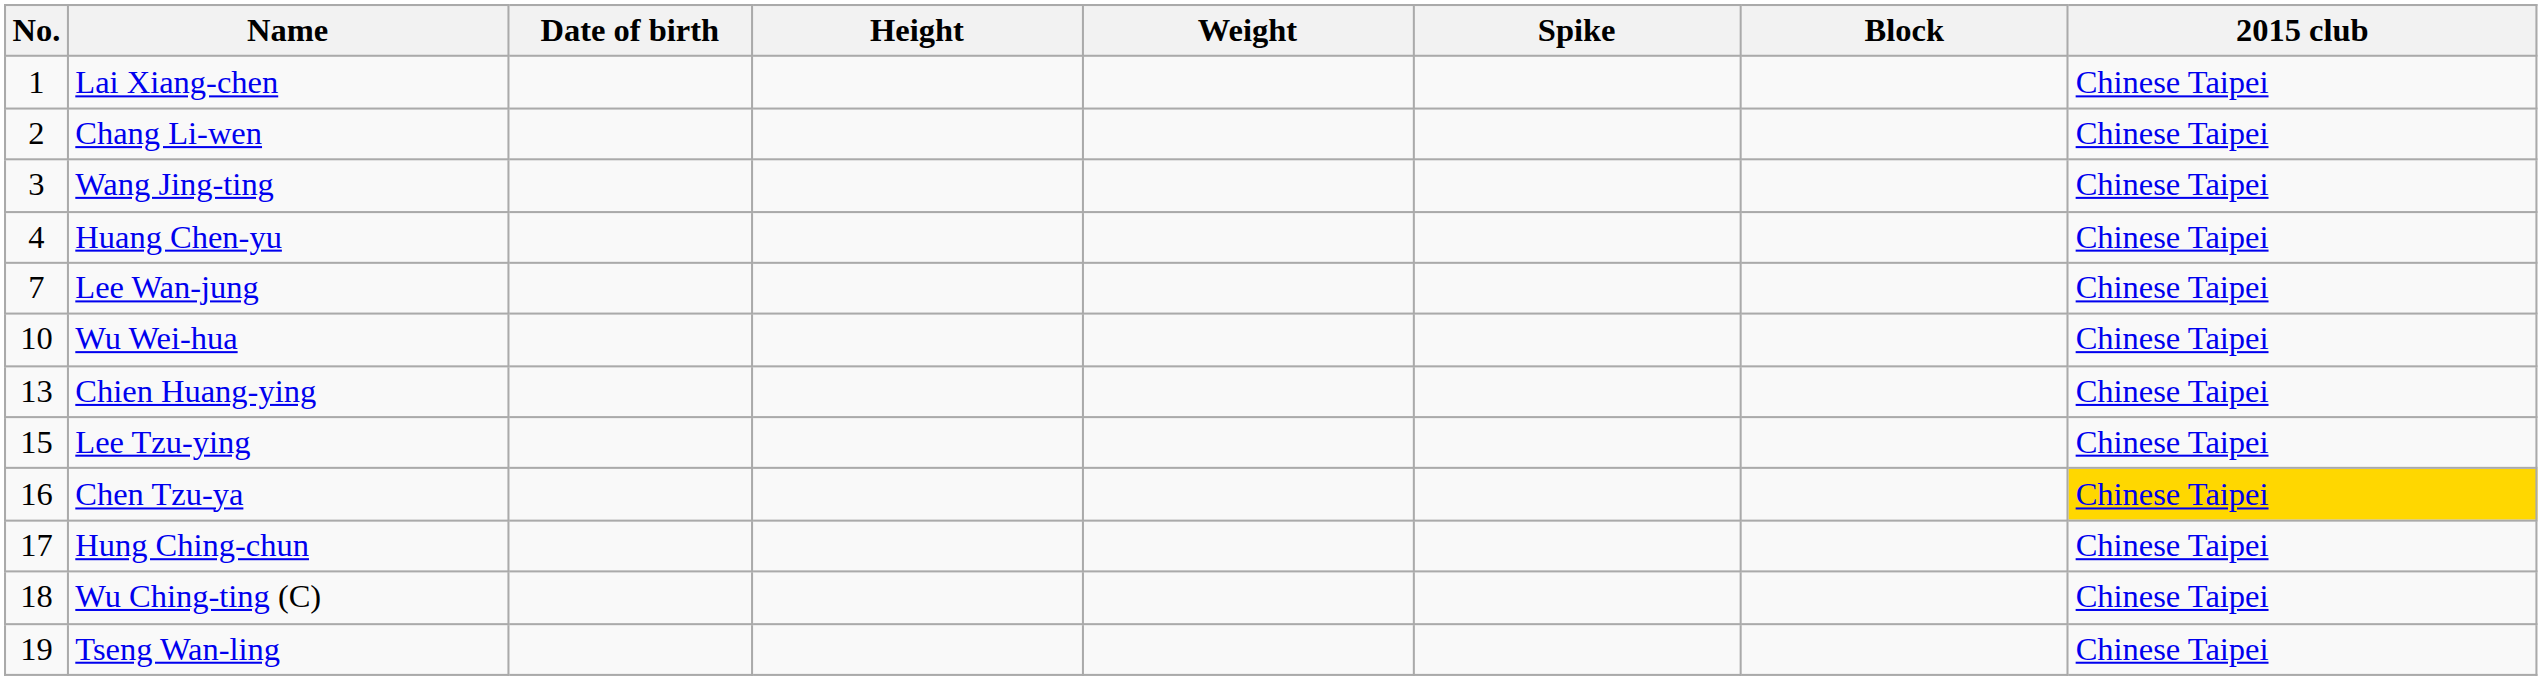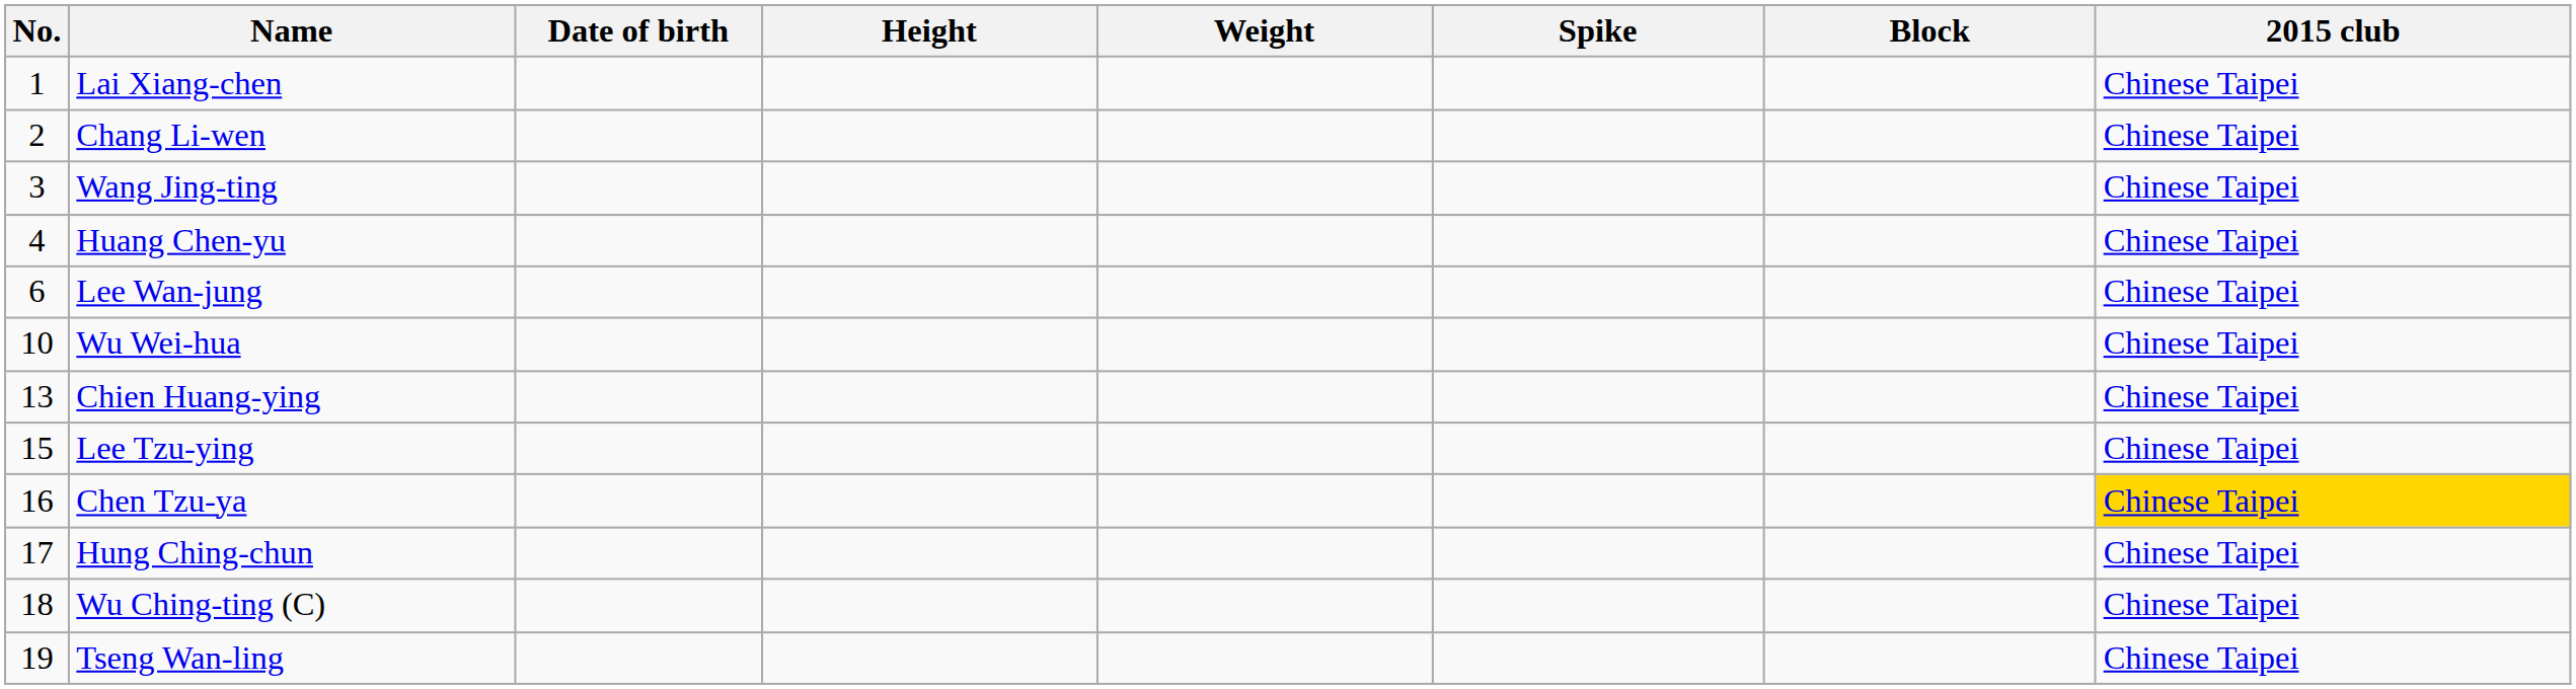 <table class="wikitable sortable" style="text-align:center;">
 <tr>
 <th>No.</th>
 <th style="width:15em">Name</th>
 <th style="width:8em">Date of birth</th>
 <th style="width:11em">Height</th>
 <th style="width:11em">Weight</th>
 <th style="width:11em">Spike</th>
 <th style="width:11em">Block</th>
 <th style="width:16em">2015 club</th>
 </tr>
 <tr>
 <td>1</td>
 <td align=left><a href='#'>Lai Xiang-chen</a></td>
 <td align=right></td>
 <td></td>
 <td></td>
 <td></td>
 <td></td>
 <td align=left> <a href='#'>Chinese Taipei</a></td>
 </tr>
 <tr>
 <td>2</td>
 <td align=left><a href='#'>Chang Li-wen</a></td>
 <td align=right></td>
 <td></td>
 <td></td>
 <td></td>
 <td></td>
 <td align=left> <a href='#'>Chinese Taipei</a></td>
 </tr>
 <tr>
 <td>3</td>
 <td align=left><a href='#'>Wang Jing-ting</a></td>
 <td align=right></td>
 <td></td>
 <td></td>
 <td></td>
 <td></td>
 <td align=left> <a href='#'>Chinese Taipei</a></td>
 </tr>
 <tr>
 <td>4</td>
 <td align=left><a href='#'>Huang Chen-yu</a></td>
 <td align=right></td>
 <td></td>
 <td></td>
 <td></td>
 <td></td>
 <td align=left> <a href='#'>Chinese Taipei</a></td>
 </tr>
 <tr>
-<td>7</td>
+<td>6</td>
 <td align=left><a href='#'>Lee Wan-jung</a></td>
 <td align=right></td>
 <td></td>
 <td></td>
 <td></td>
 <td></td>
 <td align=left> <a href='#'>Chinese Taipei</a></td>
 </tr>
 <tr>
 <td>10</td>
 <td align=left><a href='#'>Wu Wei-hua</a></td>
 <td align=right></td>
 <td></td>
 <td></td>
 <td></td>
 <td></td>
 <td align=left> <a href='#'>Chinese Taipei</a></td>
 </tr>
 <tr>
 <td>13</td>
 <td align=left><a href='#'>Chien Huang-ying</a></td>
 <td align=right></td>
 <td></td>
 <td></td>
 <td></td>
 <td></td>
 <td align=left> <a href='#'>Chinese Taipei</a></td>
 </tr>
 <tr>
 <td>15</td>
 <td align=left><a href='#'>Lee Tzu-ying</a></td>
 <td align=right></td>
 <td></td>
 <td></td>
 <td></td>
 <td></td>
 <td align=left> <a href='#'>Chinese Taipei</a></td>
 </tr>
 <tr>
 <td>16</td>
 <td align=left><a href='#'>Chen Tzu-ya</a></td>
 <td align=right></td>
 <td></td>
 <td></td>
 <td></td>
 <td></td>
 <td align=left style="background: gold;"> <a href='#'>Chinese Taipei</a></td>
 </tr>
 <tr>
 <td>17</td>
 <td align=left><a href='#'>Hung Ching-chun</a></td>
 <td align=right></td>
 <td></td>
 <td></td>
 <td></td>
 <td></td>
 <td align=left> <a href='#'>Chinese Taipei</a></td>
 </tr>
 <tr>
 <td>18</td>
 <td align=left><a href='#'>Wu Ching-ting</a> (C)</td>
 <td align=right></td>
 <td></td>
 <td></td>
 <td></td>
 <td></td>
 <td align=left> <a href='#'>Chinese Taipei</a></td>
 </tr>
 <tr>
 <td>19</td>
 <td align=left><a href='#'>Tseng Wan-ling</a></td>
 <td align=right></td>
 <td></td>
 <td></td>
 <td></td>
 <td></td>
 <td align=left> <a href='#'>Chinese Taipei</a></td>
 </tr>
 </table>
